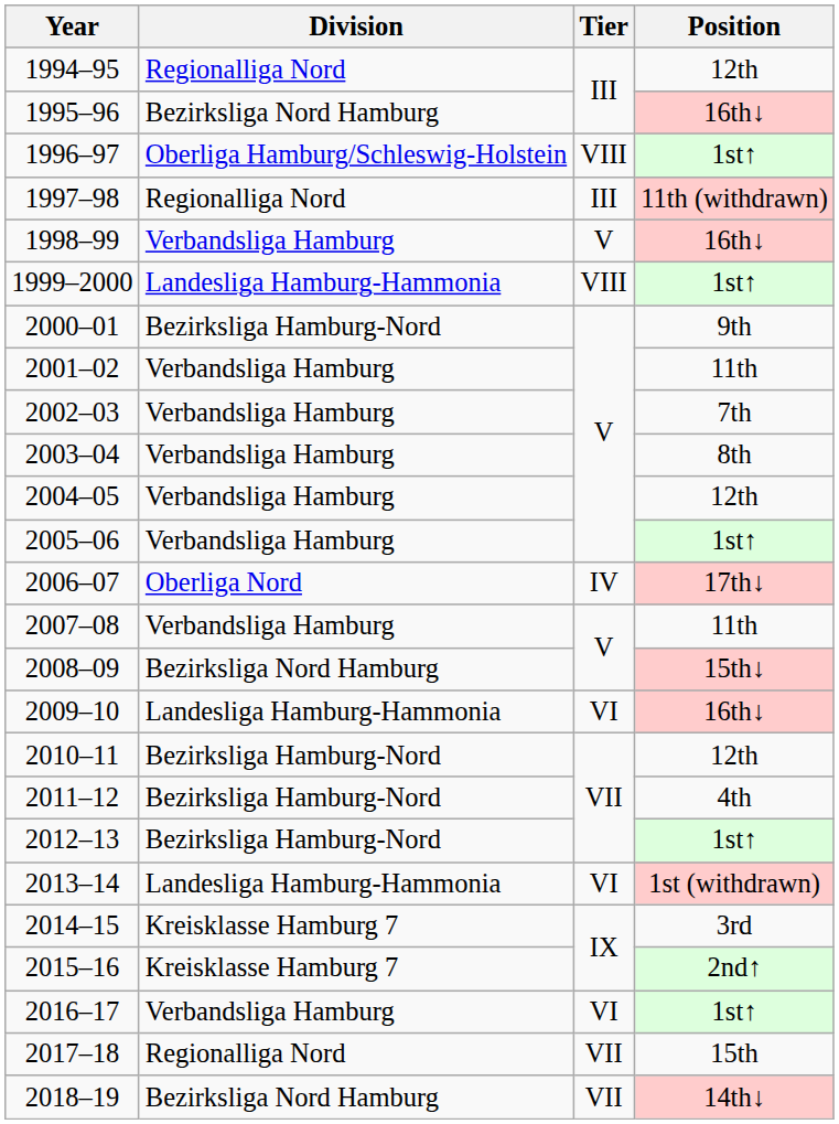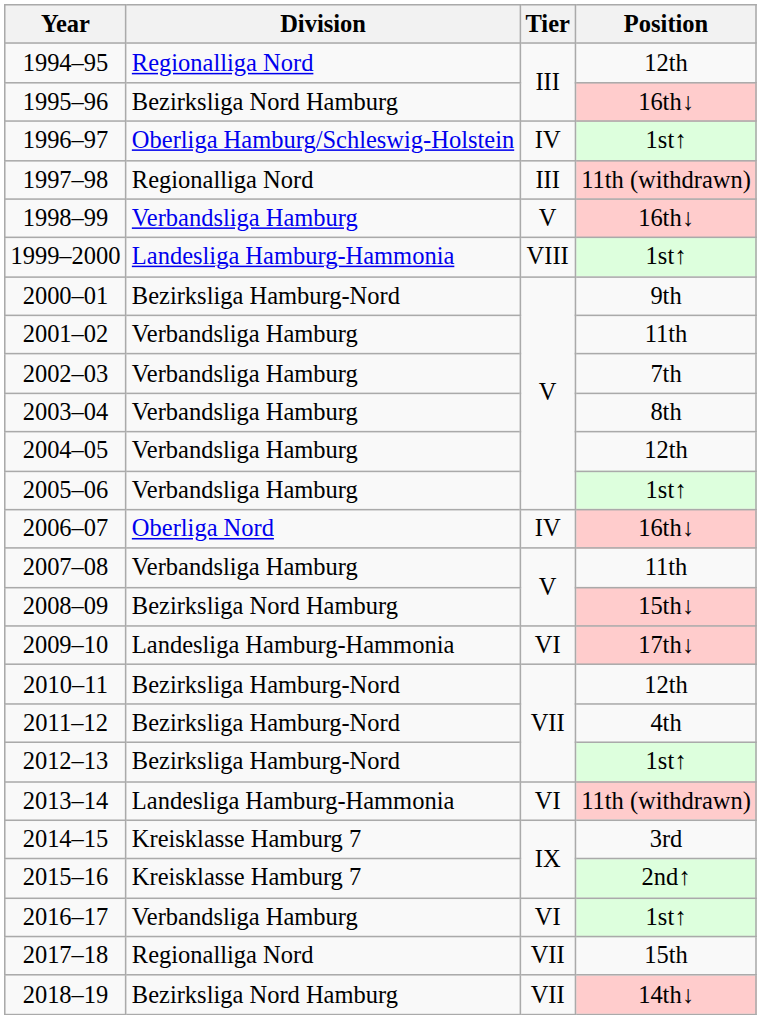 <table class="wikitable">
 <tr>
 <th>Year</th>
 <th>Division</th>
 <th>Tier</th>
 <th>Position</th>
 </tr>
 <tr align="center">
 <td>1994–95</td>
 <td align="left"><a href='#'>Regionalliga Nord</a></td>
 <td rowspan=2>III</td>
 <td>12th</td>
 </tr>
 <tr align="center">
 <td>1995–96</td>
 <td align="left">Bezirksliga Nord Hamburg</td>
 <td style="background:#ffcccc">16th↓</td>
 </tr>
 <tr align="center">
 <td>1996–97</td>
 <td align="left"><a href='#'>Oberliga Hamburg/Schleswig-Holstein</a></td>
-<td>VIII</td>
+<td>IV</td>
 <td style="background:#ddffdd">1st↑</td>
 </tr>
 <tr align="center">
 <td>1997–98</td>
 <td align="left">Regionalliga Nord</td>
 <td>III</td>
 <td style="background:#ffcccc">11th (withdrawn)</td>
 </tr>
 <tr align="center">
 <td>1998–99</td>
 <td align="left"><a href='#'>Verbandsliga Hamburg</a></td>
 <td>V</td>
 <td style="background:#ffcccc">16th↓</td>
 </tr>
 <tr align="center">
 <td>1999–2000</td>
 <td align="left"><a href='#'>Landesliga Hamburg-Hammonia</a></td>
 <td>VIII</td>
 <td style="background:#ddffdd">1st↑</td>
 </tr>
 <tr align="center">
 <td>2000–01</td>
 <td align="left">Bezirksliga Hamburg-Nord</td>
 <td rowspan=6>V</td>
 <td>9th</td>
 </tr>
 <tr align="center">
 <td>2001–02</td>
 <td align="left">Verbandsliga Hamburg</td>
 <td>11th</td>
 </tr>
 <tr align="center">
 <td>2002–03</td>
 <td align="left">Verbandsliga Hamburg</td>
 <td>7th</td>
 </tr>
 <tr align="center">
 <td>2003–04</td>
 <td align="left">Verbandsliga Hamburg</td>
 <td>8th</td>
 </tr>
 <tr align="center">
 <td>2004–05</td>
 <td align="left">Verbandsliga Hamburg</td>
 <td>12th</td>
 </tr>
 <tr align="center">
 <td>2005–06</td>
 <td align="left">Verbandsliga Hamburg</td>
 <td style="background:#ddffdd">1st↑</td>
 </tr>
 <tr align="center">
 <td>2006–07</td>
 <td align="left"><a href='#'>Oberliga Nord</a></td>
 <td>IV</td>
-<td style="background:#ffcccc">17th↓</td>
+<td style="background:#ffcccc">16th↓</td>
 </tr>
 <tr align="center">
 <td>2007–08</td>
 <td align="left">Verbandsliga Hamburg</td>
 <td rowspan=2>V</td>
 <td>11th</td>
 </tr>
 <tr align="center">
 <td>2008–09</td>
 <td align="left">Bezirksliga Nord Hamburg</td>
 <td style="background:#ffcccc">15th↓</td>
 </tr>
 <tr align="center">
 <td>2009–10</td>
 <td align="left">Landesliga Hamburg-Hammonia</td>
 <td>VI</td>
-<td style="background:#ffcccc">16th↓</td>
+<td style="background:#ffcccc">17th↓</td>
 </tr>
 <tr align="center">
 <td>2010–11</td>
 <td align="left">Bezirksliga Hamburg-Nord</td>
 <td rowspan=3>VII</td>
 <td>12th</td>
 </tr>
 <tr align="center">
 <td>2011–12</td>
 <td align="left">Bezirksliga Hamburg-Nord</td>
 <td>4th</td>
 </tr>
 <tr align="center">
 <td>2012–13</td>
 <td align="left">Bezirksliga Hamburg-Nord</td>
 <td style="background:#ddffdd">1st↑</td>
 </tr>
 <tr align="center">
 <td>2013–14</td>
 <td align="left">Landesliga Hamburg-Hammonia</td>
 <td>VI</td>
-<td style="background:#ffcccc">1st (withdrawn)</td>
+<td style="background:#ffcccc">11th (withdrawn)</td>
 </tr>
 <tr align="center">
 <td>2014–15</td>
 <td align="left">Kreisklasse Hamburg 7</td>
 <td rowspan=2>IX</td>
 <td>3rd</td>
 </tr>
 <tr align="center">
 <td>2015–16</td>
 <td align="left">Kreisklasse Hamburg 7</td>
 <td style="background:#ddffdd">2nd↑</td>
 </tr>
 <tr align="center">
 <td>2016–17</td>
 <td align="left">Verbandsliga Hamburg</td>
 <td>VI</td>
 <td style="background:#ddffdd">1st↑</td>
 </tr>
 <tr align="center">
 <td>2017–18</td>
 <td align="left">Regionalliga Nord</td>
 <td>VII</td>
 <td>15th</td>
 </tr>
 <tr align="center">
 <td>2018–19</td>
 <td align="left">Bezirksliga Nord Hamburg</td>
 <td>VII</td>
 <td style="background:#ffcccc">14th↓</td>
 </tr>
 </table>
